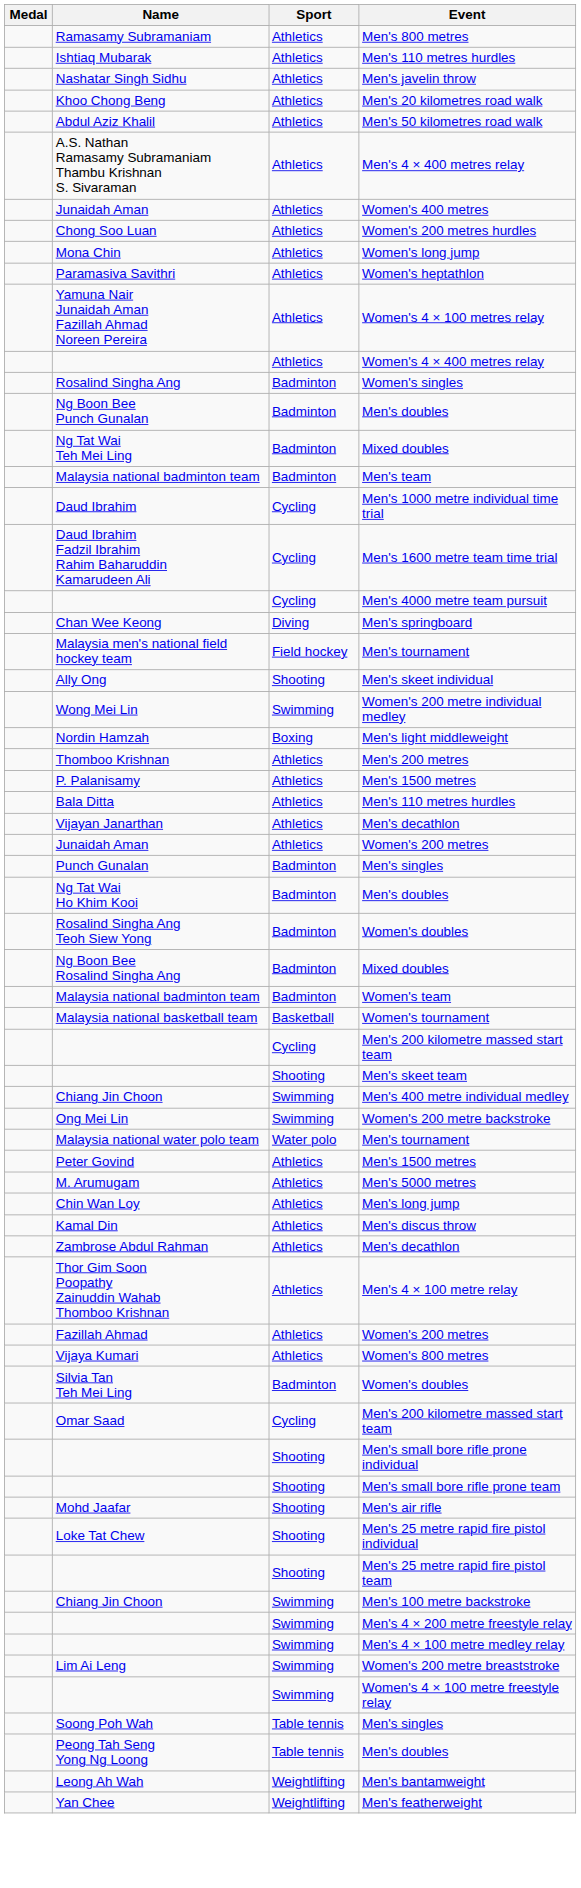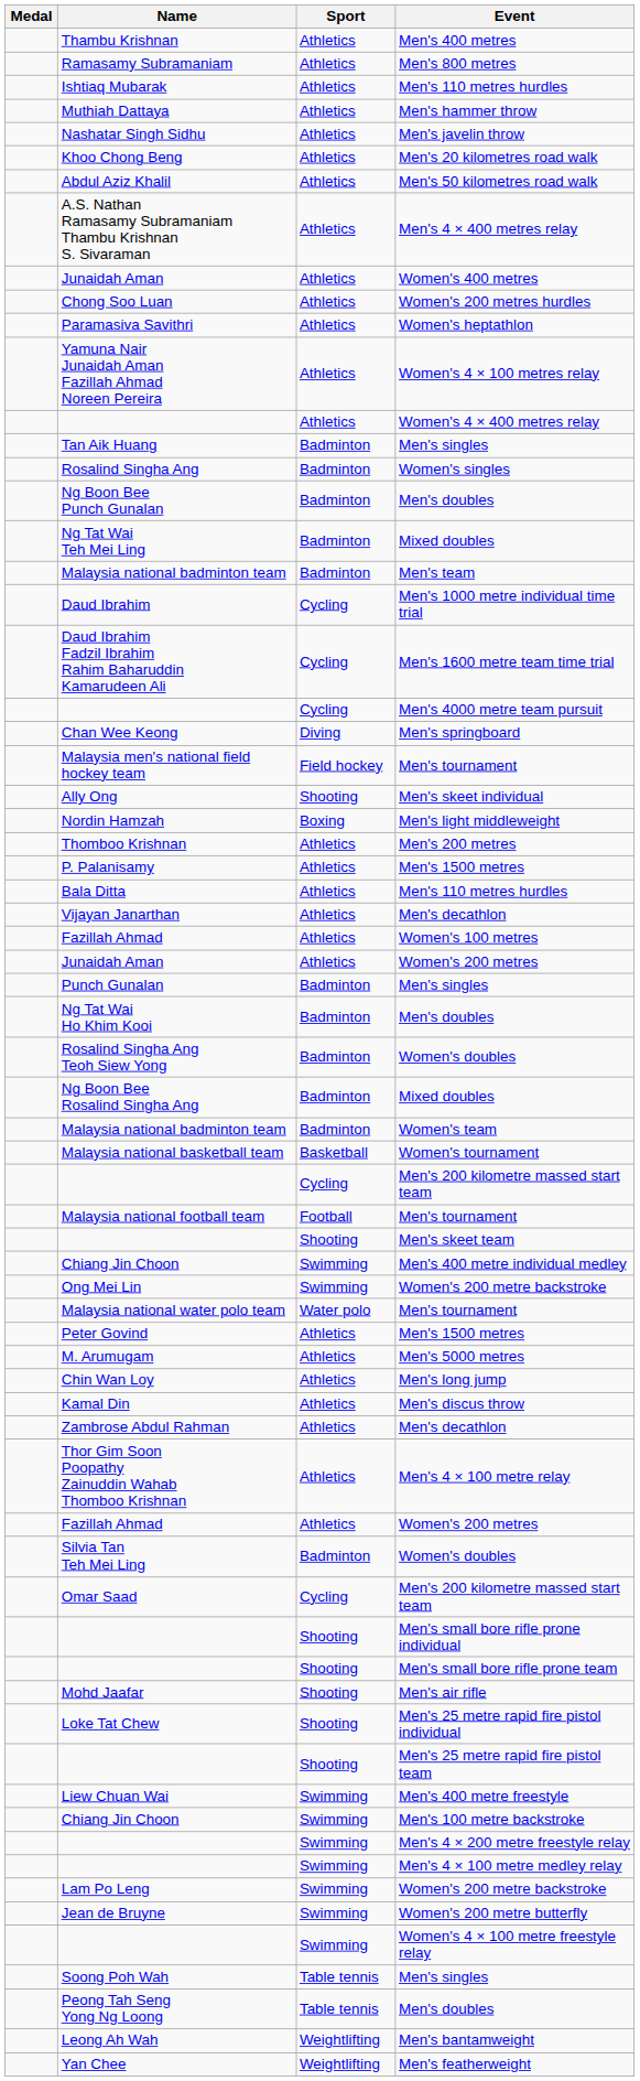 <table class="wikitable sortable" style="font-size:100%">
 <tr>
 <th width="50">Medal</th>
 <th width="250">Name</th>
 <th width="100">Sport</th>
 <th width="250">Event</th>
+</tr>
+<tr>
+<td></td>
+<td><a href='#'>Thambu Krishnan</a></td>
+<td><a href='#'>Athletics</a></td>
+<td><a href='#'>Men's 400 metres</a></td>
 </tr>
 <tr>
 <td></td>
 <td><a href='#'>Ramasamy Subramaniam</a></td>
 <td><a href='#'>Athletics</a></td>
 <td><a href='#'>Men's 800 metres</a></td>
 </tr>
 <tr>
 <td></td>
 <td><a href='#'>Ishtiaq Mubarak</a></td>
 <td><a href='#'>Athletics</a></td>
 <td><a href='#'>Men's 110 metres hurdles</a></td>
+</tr>
+<tr>
+<td></td>
+<td><a href='#'>Muthiah Dattaya</a></td>
+<td><a href='#'>Athletics</a></td>
+<td><a href='#'>Men's hammer throw</a></td>
 </tr>
 <tr>
 <td></td>
 <td><a href='#'>Nashatar Singh Sidhu</a></td>
 <td><a href='#'>Athletics</a></td>
 <td><a href='#'>Men's javelin throw</a></td>
 </tr>
 <tr>
 <td></td>
 <td><a href='#'>Khoo Chong Beng</a></td>
 <td><a href='#'>Athletics</a></td>
 <td><a href='#'>Men's 20 kilometres road walk</a></td>
 </tr>
 <tr>
 <td></td>
 <td><a href='#'>Abdul Aziz Khalil</a></td>
 <td><a href='#'>Athletics</a></td>
 <td><a href='#'>Men's 50 kilometres road walk</a></td>
 </tr>
 <tr>
 <td></td>
 <td>A.S. Nathan<br>Ramasamy Subramaniam<br>Thambu Krishnan<br>S. Sivaraman</td>
 <td><a href='#'>Athletics</a></td>
 <td><a href='#'>Men's 4 × 400 metres relay</a></td>
 </tr>
 <tr>
 <td></td>
 <td><a href='#'>Junaidah Aman</a></td>
 <td><a href='#'>Athletics</a></td>
 <td><a href='#'>Women's 400 metres</a></td>
 </tr>
 <tr>
 <td></td>
 <td><a href='#'>Chong Soo Luan</a></td>
 <td><a href='#'>Athletics</a></td>
 <td><a href='#'>Women's 200 metres hurdles</a></td>
 </tr>
 <tr>
 <td></td>
-<td><a href='#'>Mona Chin</a></td>
-<td><a href='#'>Athletics</a></td>
-<td><a href='#'>Women's long jump</a></td>
-</tr>
-<tr>
-<td></td>
 <td><a href='#'>Paramasiva Savithri</a></td>
 <td><a href='#'>Athletics</a></td>
 <td><a href='#'>Women's heptathlon</a></td>
 </tr>
 <tr>
 <td></td>
 <td><a href='#'>Yamuna Nair</a><br><a href='#'>Junaidah Aman</a><br><a href='#'>Fazillah Ahmad</a><br><a href='#'>Noreen Pereira</a></td>
 <td><a href='#'>Athletics</a></td>
 <td><a href='#'>Women's 4 × 100 metres relay</a></td>
 </tr>
 <tr>
 <td></td>
 <td></td>
 <td><a href='#'>Athletics</a></td>
 <td><a href='#'>Women's 4 × 400 metres relay</a></td>
+</tr>
+<tr>
+<td></td>
+<td><a href='#'>Tan Aik Huang</a></td>
+<td><a href='#'>Badminton</a></td>
+<td><a href='#'>Men's singles</a></td>
 </tr>
 <tr>
 <td></td>
 <td><a href='#'>Rosalind Singha Ang</a></td>
 <td><a href='#'>Badminton</a></td>
 <td><a href='#'>Women's singles</a></td>
 </tr>
 <tr>
 <td></td>
 <td><a href='#'>Ng Boon Bee</a><br><a href='#'>Punch Gunalan</a></td>
 <td><a href='#'>Badminton</a></td>
 <td><a href='#'>Men's doubles</a></td>
 </tr>
 <tr>
 <td></td>
 <td><a href='#'>Ng Tat Wai</a><br><a href='#'>Teh Mei Ling</a></td>
 <td><a href='#'>Badminton</a></td>
 <td><a href='#'>Mixed doubles</a></td>
 </tr>
 <tr>
 <td></td>
 <td><a href='#'>Malaysia national badminton team</a><br></td>
 <td><a href='#'>Badminton</a></td>
 <td><a href='#'>Men's team</a></td>
 </tr>
 <tr>
 <td></td>
 <td><a href='#'>Daud Ibrahim</a></td>
 <td><a href='#'>Cycling</a></td>
 <td><a href='#'>Men's 1000 metre individual time trial</a></td>
 </tr>
 <tr>
 <td></td>
 <td><a href='#'>Daud Ibrahim</a><br><a href='#'>Fadzil Ibrahim</a><br><a href='#'>Rahim Baharuddin</a><br><a href='#'>Kamarudeen Ali</a></td>
 <td><a href='#'>Cycling</a></td>
 <td><a href='#'>Men's 1600 metre team time trial</a></td>
 </tr>
 <tr>
 <td></td>
 <td></td>
 <td><a href='#'>Cycling</a></td>
 <td><a href='#'>Men's 4000 metre team pursuit</a></td>
 </tr>
 <tr>
 <td></td>
 <td><a href='#'>Chan Wee Keong</a></td>
 <td><a href='#'>Diving</a></td>
 <td><a href='#'>Men's springboard</a></td>
 </tr>
 <tr>
 <td></td>
 <td><a href='#'>Malaysia men's national field hockey team</a></td>
 <td><a href='#'>Field hockey</a></td>
 <td><a href='#'>Men's tournament</a></td>
 </tr>
 <tr>
 <td></td>
 <td><a href='#'>Ally Ong</a></td>
 <td><a href='#'>Shooting</a></td>
 <td><a href='#'>Men's skeet individual</a></td>
 </tr>
 <tr>
 <td></td>
-<td><a href='#'>Wong Mei Lin</a></td>
-<td><a href='#'>Swimming</a></td>
-<td><a href='#'>Women's 200 metre individual medley</a></td>
-</tr>
-<tr>
-<td></td>
 <td><a href='#'>Nordin Hamzah</a></td>
 <td><a href='#'>Boxing</a></td>
 <td><a href='#'>Men's light middleweight</a></td>
 </tr>
 <tr>
 <td></td>
 <td><a href='#'>Thomboo Krishnan</a></td>
 <td><a href='#'>Athletics</a></td>
 <td><a href='#'>Men's 200 metres</a></td>
 </tr>
 <tr>
 <td></td>
 <td><a href='#'>P. Palanisamy</a></td>
 <td><a href='#'>Athletics</a></td>
 <td><a href='#'>Men's 1500 metres</a></td>
 </tr>
 <tr>
 <td></td>
 <td><a href='#'>Bala Ditta</a></td>
 <td><a href='#'>Athletics</a></td>
 <td><a href='#'>Men's 110 metres hurdles</a></td>
 </tr>
 <tr>
 <td></td>
 <td><a href='#'>Vijayan Janarthan</a></td>
 <td><a href='#'>Athletics</a></td>
 <td><a href='#'>Men's decathlon</a></td>
+</tr>
+<tr>
+<td></td>
+<td><a href='#'>Fazillah Ahmad</a></td>
+<td><a href='#'>Athletics</a></td>
+<td><a href='#'>Women's 100 metres</a></td>
 </tr>
 <tr>
 <td></td>
 <td><a href='#'>Junaidah Aman</a></td>
 <td><a href='#'>Athletics</a></td>
 <td><a href='#'>Women's 200 metres</a></td>
 </tr>
 <tr>
 <td></td>
 <td><a href='#'>Punch Gunalan</a></td>
 <td><a href='#'>Badminton</a></td>
 <td><a href='#'>Men's singles</a></td>
 </tr>
 <tr>
 <td></td>
 <td><a href='#'>Ng Tat Wai</a><br><a href='#'>Ho Khim Kooi</a></td>
 <td><a href='#'>Badminton</a></td>
 <td><a href='#'>Men's doubles</a></td>
 </tr>
 <tr>
 <td></td>
 <td><a href='#'>Rosalind Singha Ang</a><br><a href='#'>Teoh Siew Yong</a></td>
 <td><a href='#'>Badminton</a></td>
 <td><a href='#'>Women's doubles</a></td>
 </tr>
 <tr>
 <td></td>
 <td><a href='#'>Ng Boon Bee</a><br><a href='#'>Rosalind Singha Ang</a></td>
 <td><a href='#'>Badminton</a></td>
 <td><a href='#'>Mixed doubles</a></td>
 </tr>
 <tr>
 <td></td>
 <td><a href='#'>Malaysia national badminton team</a><br></td>
 <td><a href='#'>Badminton</a></td>
 <td><a href='#'>Women's team</a></td>
 </tr>
 <tr>
 <td></td>
 <td><a href='#'>Malaysia national basketball team</a></td>
 <td><a href='#'>Basketball</a></td>
 <td><a href='#'>Women's tournament</a></td>
 </tr>
 <tr>
 <td></td>
 <td></td>
 <td><a href='#'>Cycling</a></td>
 <td><a href='#'>Men's 200 kilometre massed start team</a></td>
+</tr>
+<tr>
+<td></td>
+<td><a href='#'>Malaysia national football team</a></td>
+<td><a href='#'>Football</a></td>
+<td><a href='#'>Men's tournament</a></td>
 </tr>
 <tr>
 <td></td>
 <td></td>
 <td><a href='#'>Shooting</a></td>
 <td><a href='#'>Men's skeet team</a></td>
 </tr>
 <tr>
 <td></td>
 <td><a href='#'>Chiang Jin Choon</a></td>
 <td><a href='#'>Swimming</a></td>
 <td><a href='#'>Men's 400 metre individual medley</a></td>
 </tr>
 <tr>
 <td></td>
 <td><a href='#'>Ong Mei Lin</a></td>
 <td><a href='#'>Swimming</a></td>
 <td><a href='#'>Women's 200 metre backstroke</a></td>
 </tr>
 <tr>
 <td></td>
 <td><a href='#'>Malaysia national water polo team</a></td>
 <td><a href='#'>Water polo</a></td>
 <td><a href='#'>Men's tournament</a></td>
 </tr>
 <tr>
 <td></td>
 <td><a href='#'>Peter Govind</a></td>
 <td><a href='#'>Athletics</a></td>
 <td><a href='#'>Men's 1500 metres</a></td>
 </tr>
 <tr>
 <td></td>
 <td><a href='#'>M. Arumugam</a></td>
 <td><a href='#'>Athletics</a></td>
 <td><a href='#'>Men's 5000 metres</a></td>
 </tr>
 <tr>
 <td></td>
 <td><a href='#'>Chin Wan Loy</a></td>
 <td><a href='#'>Athletics</a></td>
 <td><a href='#'>Men's long jump</a></td>
 </tr>
 <tr>
 <td></td>
 <td><a href='#'>Kamal Din</a></td>
 <td><a href='#'>Athletics</a></td>
 <td><a href='#'>Men's discus throw</a></td>
 </tr>
 <tr>
 <td></td>
 <td><a href='#'>Zambrose Abdul Rahman</a></td>
 <td><a href='#'>Athletics</a></td>
 <td><a href='#'>Men's decathlon</a></td>
 </tr>
 <tr>
 <td></td>
 <td><a href='#'>Thor Gim Soon</a><br><a href='#'>Poopathy</a><br><a href='#'>Zainuddin Wahab</a><br><a href='#'>Thomboo Krishnan</a></td>
 <td><a href='#'>Athletics</a></td>
 <td><a href='#'>Men's 4 × 100 metre relay</a></td>
 </tr>
 <tr>
 <td></td>
 <td><a href='#'>Fazillah Ahmad</a></td>
 <td><a href='#'>Athletics</a></td>
 <td><a href='#'>Women's 200 metres</a></td>
 </tr>
 <tr>
 <td></td>
-<td><a href='#'>Vijaya Kumari</a></td>
-<td><a href='#'>Athletics</a></td>
-<td><a href='#'>Women's 800 metres</a></td>
-</tr>
-<tr>
-<td></td>
 <td><a href='#'>Silvia Tan</a><br><a href='#'>Teh Mei Ling</a></td>
 <td><a href='#'>Badminton</a></td>
 <td><a href='#'>Women's doubles</a></td>
 </tr>
 <tr>
 <td></td>
 <td><a href='#'>Omar Saad</a></td>
 <td><a href='#'>Cycling</a></td>
 <td><a href='#'>Men's 200 kilometre massed start team</a></td>
 </tr>
 <tr>
 <td></td>
 <td></td>
 <td><a href='#'>Shooting</a></td>
 <td><a href='#'>Men's small bore rifle prone individual</a></td>
 </tr>
 <tr>
 <td></td>
 <td></td>
 <td><a href='#'>Shooting</a></td>
 <td><a href='#'>Men's small bore rifle prone team</a></td>
 </tr>
 <tr>
 <td></td>
 <td><a href='#'>Mohd Jaafar</a></td>
 <td><a href='#'>Shooting</a></td>
 <td><a href='#'>Men's air rifle</a></td>
 </tr>
 <tr>
 <td></td>
 <td><a href='#'>Loke Tat Chew</a></td>
 <td><a href='#'>Shooting</a></td>
 <td><a href='#'>Men's 25 metre rapid fire pistol individual</a></td>
 </tr>
 <tr>
 <td></td>
 <td></td>
 <td><a href='#'>Shooting</a></td>
 <td><a href='#'>Men's 25 metre rapid fire pistol team</a></td>
 </tr>
 <tr>
 <td></td>
+<td><a href='#'>Liew Chuan Wai</a></td>
+<td><a href='#'>Swimming</a></td>
+<td><a href='#'>Men's 400 metre freestyle</a></td>
+</tr>
+<tr>
+<td></td>
 <td><a href='#'>Chiang Jin Choon</a></td>
 <td><a href='#'>Swimming</a></td>
 <td><a href='#'>Men's 100 metre backstroke</a></td>
 </tr>
 <tr>
 <td></td>
 <td></td>
 <td><a href='#'>Swimming</a></td>
 <td><a href='#'>Men's 4 × 200 metre freestyle relay</a></td>
 </tr>
 <tr>
 <td></td>
 <td></td>
 <td><a href='#'>Swimming</a></td>
 <td><a href='#'>Men's 4 × 100 metre medley relay</a></td>
 </tr>
 <tr>
 <td></td>
-<td><a href='#'>Lim Ai Leng</a></td>
+<td><a href='#'>Lam Po Leng</a></td>
 <td><a href='#'>Swimming</a></td>
-<td><a href='#'>Women's 200 metre breaststroke</a></td>
+<td><a href='#'>Women's 200 metre backstroke</a></td>
+</tr>
+<tr>
+<td></td>
+<td><a href='#'>Jean de Bruyne</a></td>
+<td><a href='#'>Swimming</a></td>
+<td><a href='#'>Women's 200 metre butterfly</a></td>
 </tr>
 <tr>
 <td></td>
 <td></td>
 <td><a href='#'>Swimming</a></td>
 <td><a href='#'>Women's 4 × 100 metre freestyle relay</a></td>
 </tr>
 <tr>
 <td></td>
 <td><a href='#'>Soong Poh Wah</a></td>
 <td><a href='#'>Table tennis</a></td>
 <td><a href='#'>Men's singles</a></td>
 </tr>
 <tr>
 <td></td>
 <td><a href='#'>Peong Tah Seng</a><br><a href='#'>Yong Ng Loong</a></td>
 <td><a href='#'>Table tennis</a></td>
 <td><a href='#'>Men's doubles</a></td>
 </tr>
 <tr>
 <td></td>
 <td><a href='#'>Leong Ah Wah</a></td>
 <td><a href='#'>Weightlifting</a></td>
 <td><a href='#'>Men's bantamweight</a></td>
 </tr>
 <tr>
 <td></td>
 <td><a href='#'>Yan Chee</a></td>
 <td><a href='#'>Weightlifting</a></td>
 <td><a href='#'>Men's featherweight</a></td>
 </tr>
 </table>
